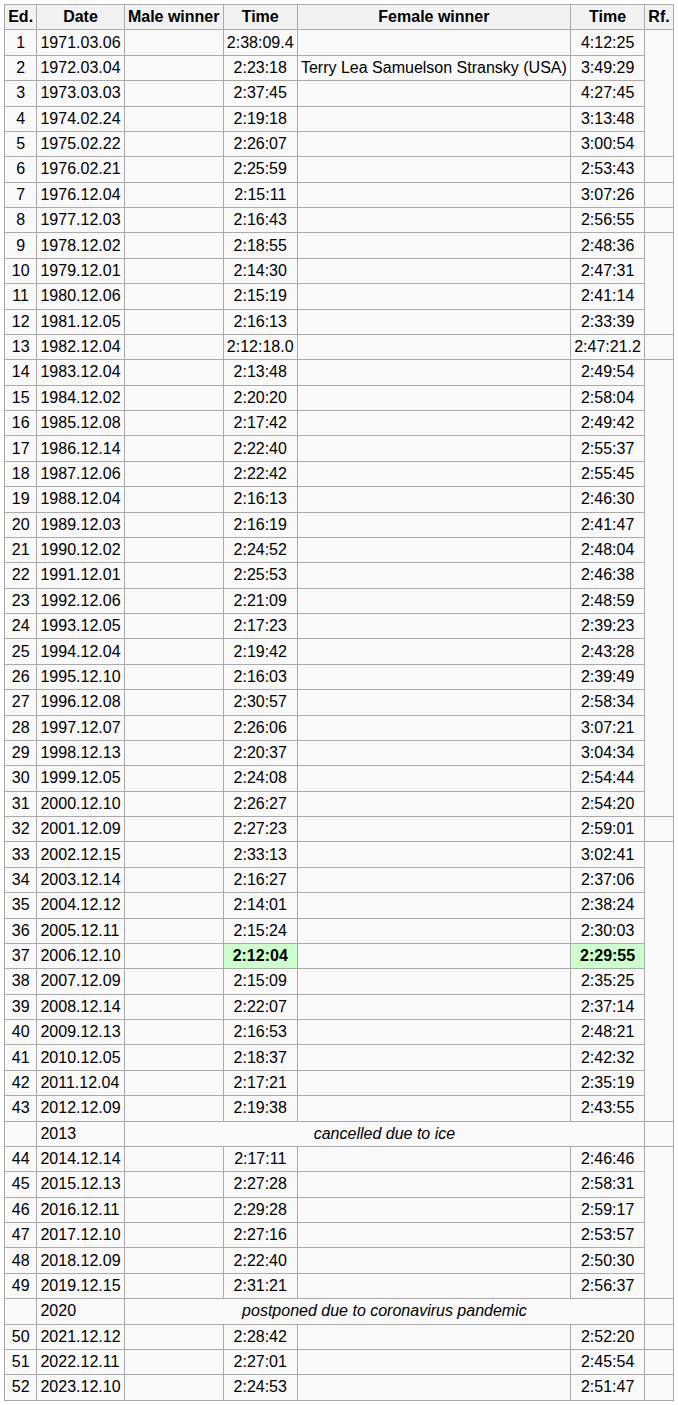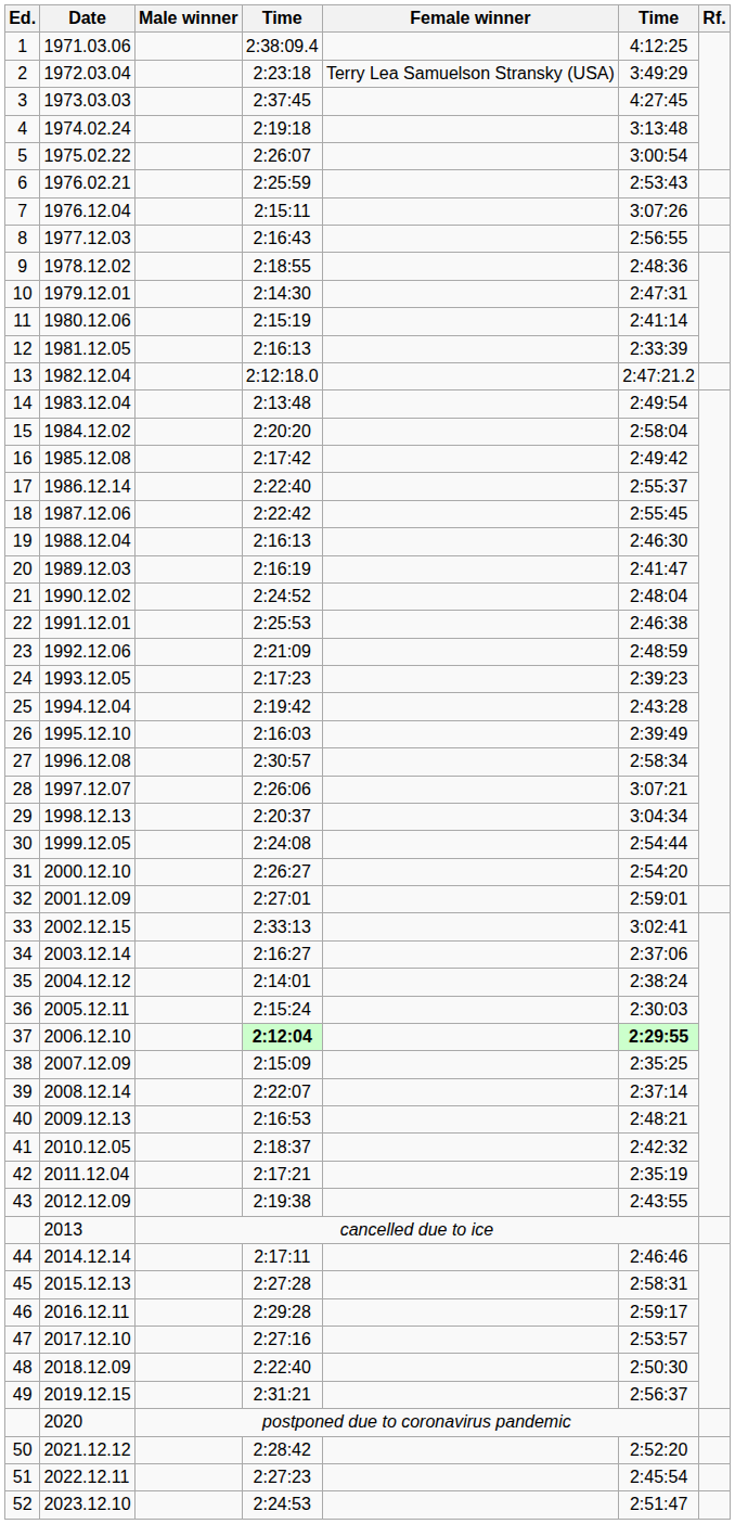 <table class="wikitable sortable" style="text-align:center;">
 <tr>
 <th class="unsortable">Ed.</th>
 <th>Date</th>
 <th>Male winner</th>
 <th>Time</th>
 <th>Female winner</th>
 <th>Time</th>
 <th class="unsortable">Rf.</th>
 </tr>
 <tr>
 <td>1</td>
 <td align="left">1971.03.06</td>
 <td align="left"></td>
 <td>2:38:09.4</td>
 <td align="left"></td>
 <td>4:12:25</td>
 </tr>
 <tr>
 <td>2</td>
 <td align="left">1972.03.04</td>
 <td align="left"></td>
 <td>2:23:18</td>
 <td align="left">Terry Lea Samuelson Stransky (USA)</td>
 <td>3:49:29</td>
 </tr>
 <tr>
 <td>3</td>
 <td align="left">1973.03.03</td>
 <td align="left"></td>
 <td>2:37:45</td>
 <td align="left"></td>
 <td>4:27:45</td>
 </tr>
 <tr>
 <td>4</td>
 <td align="left">1974.02.24</td>
 <td align="left"></td>
 <td>2:19:18</td>
 <td align="left"></td>
 <td>3:13:48</td>
 </tr>
 <tr>
 <td>5</td>
 <td align="left">1975.02.22</td>
 <td align="left"></td>
 <td>2:26:07</td>
 <td align="left"></td>
 <td>3:00:54</td>
 </tr>
 <tr>
 <td>6</td>
 <td align="left">1976.02.21</td>
 <td align="left"> </td>
 <td>2:25:59</td>
 <td align="left"></td>
 <td>2:53:43</td>
 <td></td>
 </tr>
 <tr>
 <td>7</td>
 <td align="left">1976.12.04</td>
 <td align="left"></td>
 <td>2:15:11</td>
 <td align="left"></td>
 <td>3:07:26</td>
 </tr>
 <tr>
 <td>8</td>
 <td align="left">1977.12.03</td>
 <td align="left"></td>
 <td>2:16:43</td>
 <td align="left"></td>
 <td>2:56:55</td>
 <td></td>
 </tr>
 <tr>
 <td>9</td>
 <td align="left">1978.12.02</td>
 <td align="left"></td>
 <td>2:18:55</td>
 <td align="left"></td>
 <td>2:48:36</td>
 </tr>
 <tr>
 <td>10</td>
 <td align="left">1979.12.01</td>
 <td align="left"></td>
 <td>2:14:30</td>
 <td align="left"></td>
 <td>2:47:31</td>
 </tr>
 <tr>
 <td>11</td>
 <td align="left">1980.12.06</td>
 <td align="left"></td>
 <td>2:15:19</td>
 <td align="left"></td>
 <td>2:41:14</td>
 </tr>
 <tr>
 <td>12</td>
 <td align="left">1981.12.05</td>
 <td align="left"></td>
 <td>2:16:13</td>
 <td align="left"></td>
 <td>2:33:39</td>
 </tr>
 <tr>
 <td>13</td>
 <td align="left">1982.12.04</td>
 <td align="left"></td>
 <td>2:12:18.0</td>
 <td align="left"> </td>
 <td>2:47:21.2</td>
 <td></td>
 </tr>
 <tr>
 <td>14</td>
 <td align="left">1983.12.04</td>
 <td align="left"></td>
 <td>2:13:48</td>
 <td align="left"></td>
 <td>2:49:54</td>
 </tr>
 <tr>
 <td>15</td>
 <td align="left">1984.12.02</td>
 <td align="left"></td>
 <td>2:20:20</td>
 <td align="left"></td>
 <td>2:58:04</td>
 </tr>
 <tr>
 <td>16</td>
 <td align="left">1985.12.08</td>
 <td align="left"></td>
 <td>2:17:42</td>
 <td align="left"></td>
 <td>2:49:42</td>
 </tr>
 <tr>
 <td>17</td>
 <td align="left">1986.12.14</td>
 <td align="left"></td>
 <td>2:22:40</td>
 <td align="left"></td>
 <td>2:55:37</td>
 </tr>
 <tr>
 <td>18</td>
 <td align="left">1987.12.06</td>
 <td align="left"></td>
 <td>2:22:42</td>
 <td align="left"></td>
 <td>2:55:45</td>
 </tr>
 <tr>
 <td>19</td>
 <td align="left">1988.12.04</td>
 <td align="left"></td>
 <td>2:16:13</td>
 <td align="left"></td>
 <td>2:46:30</td>
 </tr>
 <tr>
 <td>20</td>
 <td align="left">1989.12.03</td>
 <td align="left"></td>
 <td>2:16:19</td>
 <td align="left"></td>
 <td>2:41:47</td>
 </tr>
 <tr>
 <td>21</td>
 <td align="left">1990.12.02</td>
 <td align="left"></td>
 <td>2:24:52</td>
 <td align="left"></td>
 <td>2:48:04</td>
 </tr>
 <tr>
 <td>22</td>
 <td align="left">1991.12.01</td>
 <td align="left"></td>
 <td>2:25:53</td>
 <td align="left"></td>
 <td>2:46:38</td>
 </tr>
 <tr>
 <td>23</td>
 <td align="left">1992.12.06</td>
 <td align="left"></td>
 <td>2:21:09</td>
 <td align="left"></td>
 <td>2:48:59</td>
 </tr>
 <tr>
 <td>24</td>
 <td align="left">1993.12.05</td>
 <td align="left"></td>
 <td>2:17:23</td>
 <td align="left"></td>
 <td>2:39:23</td>
 </tr>
 <tr>
 <td>25</td>
 <td align="left">1994.12.04</td>
 <td align="left"></td>
 <td>2:19:42</td>
 <td align="left"></td>
 <td>2:43:28</td>
 </tr>
 <tr>
 <td>26</td>
 <td align="left">1995.12.10</td>
 <td align="left"></td>
 <td>2:16:03</td>
 <td align="left"></td>
 <td>2:39:49</td>
 </tr>
 <tr>
 <td>27</td>
 <td align="left">1996.12.08</td>
 <td align="left"></td>
 <td>2:30:57</td>
 <td align="left"></td>
 <td>2:58:34</td>
 </tr>
 <tr>
 <td>28</td>
 <td align="left">1997.12.07</td>
 <td align="left"></td>
 <td>2:26:06</td>
 <td align="left"></td>
 <td>3:07:21</td>
 </tr>
 <tr>
 <td>29</td>
 <td align="left">1998.12.13</td>
 <td align="left"></td>
 <td>2:20:37</td>
 <td align="left"></td>
 <td>3:04:34</td>
 </tr>
 <tr>
 <td>30</td>
 <td align="left">1999.12.05</td>
 <td align="left"></td>
 <td>2:24:08</td>
 <td align="left"></td>
 <td>2:54:44</td>
 </tr>
 <tr>
 <td>31</td>
 <td align="left">2000.12.10</td>
 <td align="left"></td>
 <td>2:26:27</td>
 <td align="left"></td>
 <td>2:54:20</td>
 </tr>
 <tr>
 <td>32</td>
 <td align="left">2001.12.09</td>
 <td align="left"> </td>
-<td>2:27:23</td>
+<td>2:27:01</td>
 <td align="left"></td>
 <td>2:59:01</td>
 <td></td>
 </tr>
 <tr>
 <td>33</td>
 <td align="left">2002.12.15</td>
 <td align="left"></td>
 <td>2:33:13</td>
 <td align="left"></td>
 <td>3:02:41</td>
 </tr>
 <tr>
 <td>34</td>
 <td align="left">2003.12.14</td>
 <td align="left"></td>
 <td>2:16:27</td>
 <td align="left"></td>
 <td>2:37:06</td>
 </tr>
 <tr>
 <td>35</td>
 <td align="left">2004.12.12</td>
 <td align="left"></td>
 <td>2:14:01</td>
 <td align="left"></td>
 <td>2:38:24</td>
 </tr>
 <tr>
 <td>36</td>
 <td align="left">2005.12.11</td>
 <td align="left"></td>
 <td>2:15:24</td>
 <td align="left"></td>
 <td>2:30:03</td>
 </tr>
 <tr>
 <td>37</td>
 <td align="left">2006.12.10</td>
 <td align="left"></td>
 <td bgcolor="#CCFFCC"><strong>2:12:04</strong></td>
 <td align="left"></td>
 <td bgcolor="#CCFFCC"><strong>2:29:55</strong></td>
 </tr>
 <tr>
 <td>38</td>
 <td align="left">2007.12.09</td>
 <td align="left"></td>
 <td>2:15:09</td>
 <td align="left"></td>
 <td>2:35:25</td>
 </tr>
 <tr>
 <td>39</td>
 <td align="left">2008.12.14</td>
 <td align="left"></td>
 <td>2:22:07</td>
 <td align="left"></td>
 <td>2:37:14</td>
 </tr>
 <tr>
 <td>40</td>
 <td align="left">2009.12.13</td>
 <td align="left"></td>
 <td>2:16:53</td>
 <td align="left"></td>
 <td>2:48:21</td>
 </tr>
 <tr>
 <td>41</td>
 <td align="left">2010.12.05</td>
 <td align="left"></td>
 <td>2:18:37</td>
 <td align="left"></td>
 <td>2:42:32</td>
 </tr>
 <tr>
 <td>42</td>
 <td align="left">2011.12.04</td>
 <td align="left"></td>
 <td>2:17:21</td>
 <td align="left"></td>
 <td>2:35:19</td>
 </tr>
 <tr>
 <td>43</td>
 <td align="left">2012.12.09</td>
 <td align="left"></td>
 <td>2:19:38</td>
 <td align="left"></td>
 <td>2:43:55</td>
 </tr>
 <tr>
 <td></td>
 <td align="left">2013</td>
 <td colspan="4" align="center" data-sort-value=""><em>cancelled due to ice</em></td>
 <td></td>
 </tr>
 <tr>
 <td>44</td>
 <td align="left">2014.12.14</td>
 <td align="left"></td>
 <td>2:17:11</td>
 <td align="left"></td>
 <td>2:46:46</td>
 </tr>
 <tr>
 <td>45</td>
 <td align="left">2015.12.13</td>
 <td align="left"></td>
 <td>2:27:28</td>
 <td align="left"></td>
 <td>2:58:31</td>
 </tr>
 <tr>
 <td>46</td>
 <td align="left">2016.12.11</td>
 <td align="left"></td>
 <td>2:29:28</td>
 <td align="left"></td>
 <td>2:59:17</td>
 </tr>
 <tr>
 <td>47</td>
 <td align="left">2017.12.10</td>
 <td align="left"></td>
 <td>2:27:16</td>
 <td align="left"></td>
 <td>2:53:57</td>
 </tr>
 <tr>
 <td>48</td>
 <td align="left">2018.12.09</td>
 <td align="left"></td>
 <td>2:22:40</td>
 <td align="left"></td>
 <td>2:50:30</td>
 </tr>
 <tr>
 <td>49</td>
 <td align="left">2019.12.15</td>
 <td align="left"></td>
 <td>2:31:21</td>
 <td align="left"></td>
 <td>2:56:37</td>
 </tr>
 <tr>
 <td> </td>
 <td align="left">2020</td>
 <td colspan="4" align="center" data-sort-value=""><em>postponed due to coronavirus pandemic</em></td>
 <td></td>
 </tr>
 <tr>
 <td>50</td>
 <td align="left">2021.12.12</td>
 <td align="left"></td>
 <td>2:28:42</td>
 <td align="left"></td>
 <td>2:52:20</td>
 <td></td>
 </tr>
 <tr>
 <td>51</td>
 <td align="left">2022.12.11</td>
 <td align="left"></td>
-<td>2:27:01</td>
+<td>2:27:23</td>
 <td align="left"></td>
 <td>2:45:54</td>
 <td></td>
 </tr>
 <tr>
 <td>52</td>
 <td align="left">2023.12.10</td>
 <td align="left"></td>
 <td>2:24:53</td>
 <td align="left"></td>
 <td>2:51:47</td>
 <td></td>
 </tr>
 </table>
